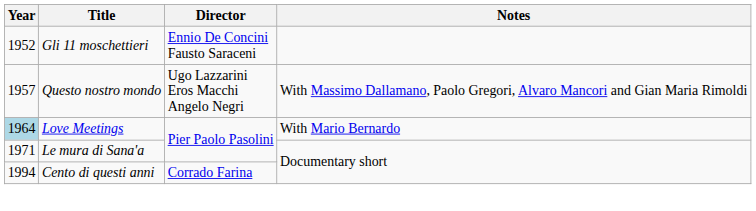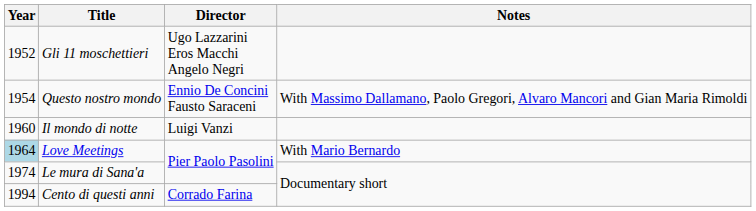 <table class="wikitable">
 <tr>
 <th>Year</th>
 <th>Title</th>
 <th>Director</th>
 <th>Notes</th>
 </tr>
 <tr>
 <td>1952</td>
 <td><em>Gli 11 moschettieri</em></td>
-<td><a href='#'>Ennio De Concini</a><br>Fausto Saraceni</td>
+<td>Ugo Lazzarini<br>Eros Macchi<br>Angelo Negri</td>
 <td></td>
 </tr>
 <tr>
-<td>1957</td>
+<td>1954</td>
 <td><em>Questo nostro mondo</em></td>
-<td>Ugo Lazzarini<br>Eros Macchi<br>Angelo Negri</td>
+<td><a href='#'>Ennio De Concini</a><br>Fausto Saraceni</td>
 <td>With <a href='#'>Massimo Dallamano</a>, Paolo Gregori, <a href='#'>Alvaro Mancori</a> and Gian Maria Rimoldi</td>
+</tr>
+<tr>
+<td>1960</td>
+<td><em>Il mondo di notte</em></td>
+<td>Luigi Vanzi</td>
+<td></td>
 </tr>
 <tr>
 <td style="background: lightblue;">1964</td>
 <td><em><a href='#'>Love Meetings</a></em></td>
 <td rowspan=2><a href='#'>Pier Paolo Pasolini</a></td>
 <td>With <a href='#'>Mario Bernardo</a></td>
 </tr>
 <tr>
-<td>1971</td>
+<td>1974</td>
 <td><em>Le mura di Sana'a</em></td>
 <td rowspan=2>Documentary short</td>
 </tr>
 <tr>
 <td>1994</td>
 <td><em>Cento di questi anni</em></td>
 <td><a href='#'>Corrado Farina</a></td>
 </tr>
 </table>
